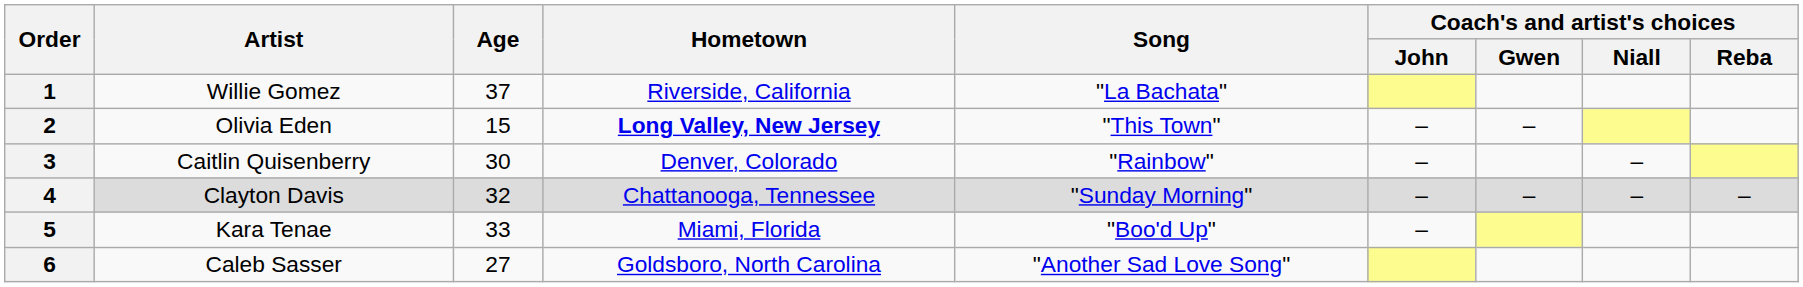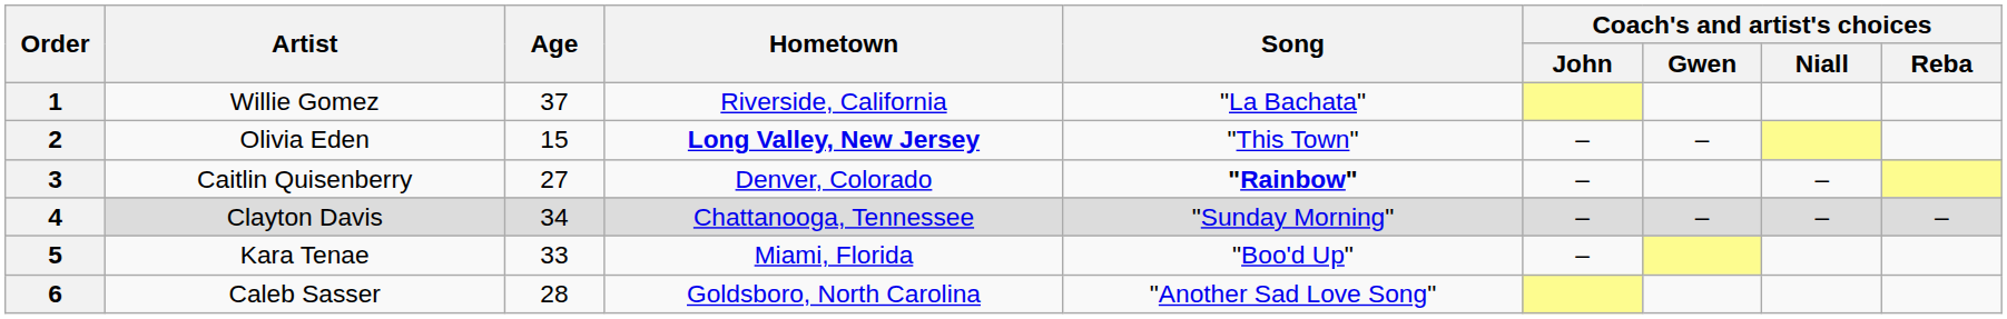 <table class="wikitable" style="text-align:center; line-height:17px; width:100%">
 <tr>
 <th rowspan="2" scope="col" style="width:05%">Order</th>
 <th rowspan="2" scope="col" style="width:20%">Artist</th>
 <th rowspan="2" scope="col" style="width:05%">Age</th>
 <th rowspan="2" scope="col" style="width:23%">Hometown</th>
 <th rowspan="2" scope="col" style="width:23%">Song</th>
 <th colspan="4" scope="col" style="width:25%">Coach's and artist's choices</th>
 </tr>
 <tr>
 <th style="width:06%">John</th>
 <th style="width:06%">Gwen</th>
 <th style="width:06%">Niall</th>
 <th style="width:06%">Reba</th>
 </tr>
 <tr>
 <th>1</th>
 <td>Willie Gomez</td>
 <td>37</td>
 <td><a href='#'>Riverside, California</a></td>
 <td>"<a href='#'>La Bachata</a>"</td>
 <td style="background:#fdfc8f"><em></em></td>
 <td><em></em></td>
 <td><em></em></td>
 <td><em></em></td>
 </tr>
 <tr>
 <th>2</th>
 <td>Olivia Eden</td>
 <td>15</td>
 <td><strong><a href='#'>Long Valley, New Jersey</a></strong></td>
 <td>"<a href='#'>This Town</a>"</td>
 <td>–</td>
 <td>–</td>
 <td style="background:#fdfc8f"><em></em></td>
 <td><em></em></td>
 </tr>
 <tr>
 <th>3</th>
 <td>Caitlin Quisenberry</td>
-<td>30</td>
+<td>27</td>
 <td><a href='#'>Denver, Colorado</a></td>
-<td>"<a href='#'>Rainbow</a>"</td>
+<td><strong>"<a href='#'>Rainbow</a>"</strong></td>
 <td>–</td>
 <td><em></em></td>
 <td>–</td>
 <td style="background:#fdfc8f"><em></em></td>
 </tr>
 <tr style="background:#DCDCDC">
 <th>4</th>
 <td>Clayton Davis</td>
-<td>32</td>
+<td>34</td>
 <td><a href='#'>Chattanooga, Tennessee</a></td>
 <td>"<a href='#'>Sunday Morning</a>"</td>
 <td>–</td>
 <td>–</td>
 <td>–</td>
 <td>–</td>
 </tr>
 <tr>
 <th>5</th>
 <td>Kara Tenae</td>
 <td>33</td>
 <td><a href='#'>Miami, Florida</a></td>
 <td>"<a href='#'>Boo'd Up</a>"</td>
 <td>–</td>
 <td style="background:#fdfc8f"><em></em></td>
 <td><em></em></td>
 <td><em></em></td>
 </tr>
 <tr>
 <th>6</th>
 <td>Caleb Sasser</td>
-<td>27</td>
+<td>28</td>
 <td><a href='#'>Goldsboro, North Carolina</a></td>
 <td>"<a href='#'>Another Sad Love Song</a>"</td>
 <td style="background:#fdfc8f"><em></em></td>
 <td><em></em></td>
 <td><em></em></td>
 <td><em></em></td>
 </tr>
 </table>
